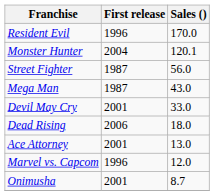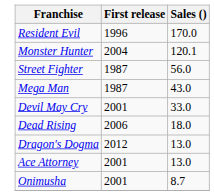 <table class="wikitable plainrowheaders sortable" style="float: right">
 <tr>
 <th scope="col">Franchise</th>
 <th scope="col">First release</th>
 <th scope="col">Sales ()</th>
 </tr>
 <tr>
 <td><em><a href='#'>Resident Evil</a></em></td>
 <td>1996</td>
 <td>170.0</td>
 </tr>
 <tr>
 <td><em><a href='#'>Monster Hunter</a></em></td>
 <td>2004</td>
 <td>120.1</td>
 </tr>
 <tr>
 <td><em><a href='#'>Street Fighter</a></em></td>
 <td>1987</td>
 <td>56.0</td>
 </tr>
 <tr>
 <td><em><a href='#'>Mega Man</a></em></td>
 <td>1987</td>
 <td>43.0</td>
 </tr>
 <tr>
 <td><em><a href='#'>Devil May Cry</a></em></td>
 <td>2001</td>
 <td>33.0</td>
 </tr>
 <tr>
 <td><em><a href='#'>Dead Rising</a></em></td>
 <td>2006</td>
 <td>18.0</td>
 </tr>
 <tr>
+<td><em><a href='#'>Dragon's Dogma</a></em></td>
+<td>2012</td>
+<td>13.0</td>
+</tr>
+<tr>
 <td><em><a href='#'>Ace Attorney</a></em></td>
 <td>2001</td>
 <td>13.0</td>
-</tr>
-<tr>
-<td><em><a href='#'>Marvel vs. Capcom</a></em></td>
-<td>1996</td>
-<td>12.0</td>
 </tr>
 <tr>
 <td><em><a href='#'>Onimusha</a></em></td>
 <td>2001</td>
 <td>8.7</td>
 </tr>
 <tr>
 </tr>
 </table>
